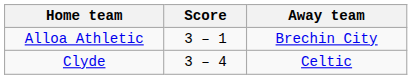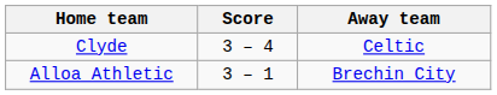 <table class="wikitable" style="text-align: center">
 <tr>
 <th width=140>Home team</th>
 <th width=70>Score</th>
 <th width=140>Away team</th>
 </tr>
 <tr>
+<td><a href='#'>Clyde</a></td>
+<td>3 – 4</td>
+<td><a href='#'>Celtic</a></td>
+</tr>
+<tr>
 <td><a href='#'>Alloa Athletic</a></td>
 <td>3 – 1</td>
 <td><a href='#'>Brechin City</a></td>
 </tr>
-<tr>
-<td><a href='#'>Clyde</a></td>
-<td>3 – 4</td>
-<td><a href='#'>Celtic</a></td>
-</tr>
 </table>
